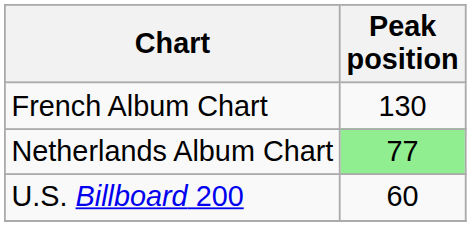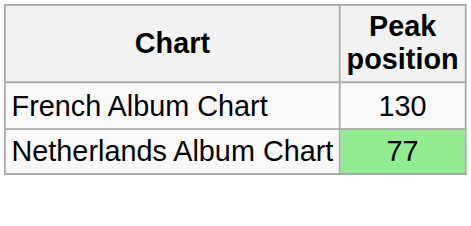 <table class="wikitable sortable">
 <tr>
 <th>Chart</th>
 <th>Peak<br>position</th>
 </tr>
 <tr>
 <td>French Album Chart</td>
 <td style="text-align:center;">130</td>
 </tr>
 <tr>
 <td>Netherlands Album Chart</td>
 <td style="background: lightgreen; text-align:center;">77</td>
 </tr>
 <tr>
-<td>U.S. <a href='#'><em>Billboard</em> 200</a></td>
-<td style="text-align:center;">60</td>
-</tr>
-<tr>
 </tr>
 </table>
